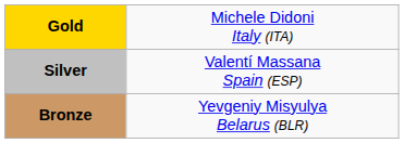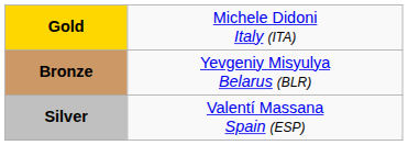 <table class="wikitable" style=" text-align:center; font-size:110%;" width="35%">
 <tr>
 <td bgcolor="gold"><strong>Gold</strong></td>
 <td> <a href='#'>Michele Didoni</a><br><em><a href='#'>Italy</a> <small>(ITA)</small></em></td>
 </tr>
 <tr>
+<td bgcolor="CC9966"><strong>Bronze</strong></td>
+<td> <a href='#'>Yevgeniy Misyulya</a><br><em><a href='#'>Belarus</a> <small>(BLR)</small></em></td>
+</tr>
+<tr>
 <td bgcolor="silver"><strong>Silver</strong></td>
 <td> <a href='#'>Valentí Massana</a><br><em><a href='#'>Spain</a> <small>(ESP)</small></em></td>
 </tr>
-<tr>
-<td bgcolor="CC9966"><strong>Bronze</strong></td>
-<td> <a href='#'>Yevgeniy Misyulya</a><br><em><a href='#'>Belarus</a> <small>(BLR)</small></em></td>
-</tr>
 </table>
